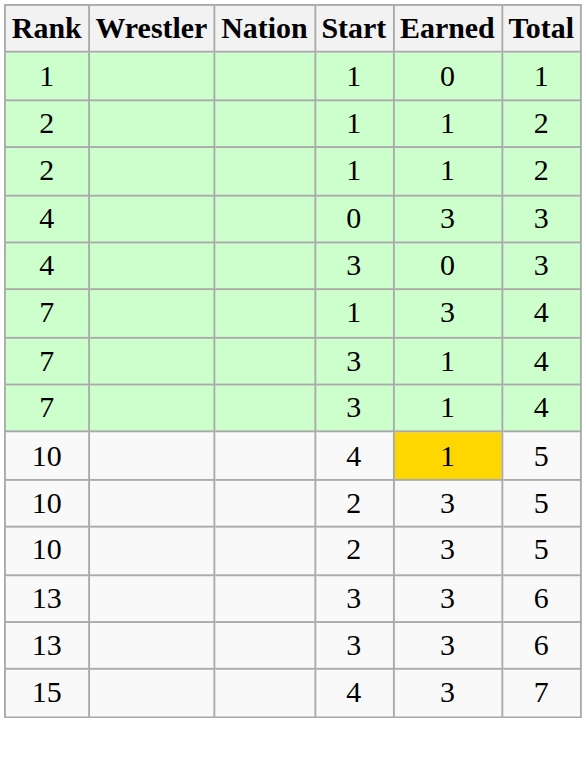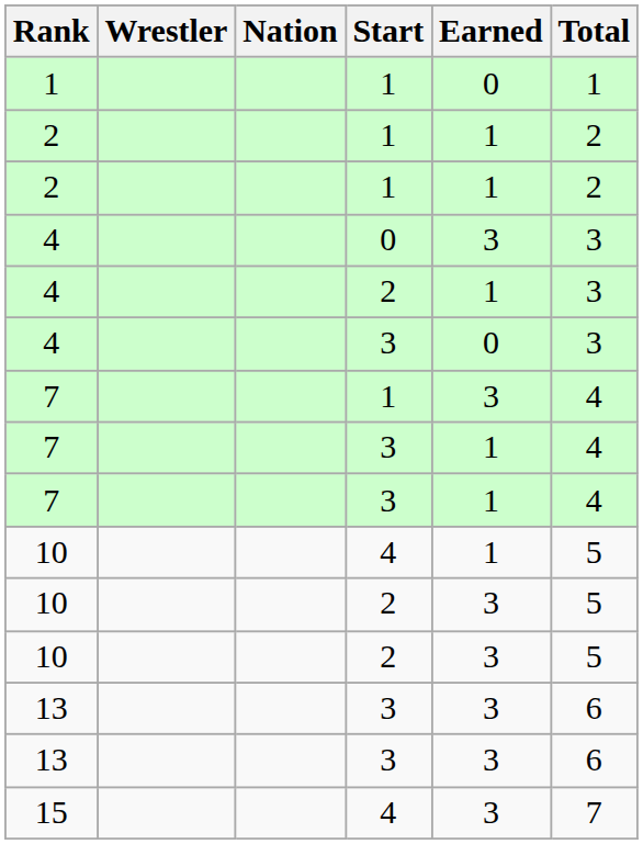 <table class="wikitable sortable" style="text-align:center;">
 <tr>
 <th>Rank</th>
 <th>Wrestler</th>
 <th>Nation</th>
 <th>Start</th>
 <th>Earned</th>
 <th>Total</th>
 </tr>
 <tr style="background:#cfc;">
 <td>1</td>
 <td align=left></td>
 <td align=left></td>
 <td>1</td>
 <td>0</td>
 <td>1</td>
 </tr>
 <tr style="background:#cfc;">
 <td>2</td>
 <td align=left></td>
 <td align=left></td>
 <td>1</td>
 <td>1</td>
 <td>2</td>
 </tr>
 <tr style="background:#cfc;">
 <td>2</td>
 <td align=left></td>
 <td align=left></td>
 <td>1</td>
 <td>1</td>
 <td>2</td>
 </tr>
 <tr style="background:#cfc;">
 <td>4</td>
 <td align=left></td>
 <td align=left></td>
 <td>0</td>
 <td>3</td>
 <td>3</td>
 </tr>
 <tr style="background:#cfc;">
 <td>4</td>
 <td align=left></td>
 <td align=left></td>
+<td>2</td>
+<td>1</td>
+<td>3</td>
+</tr>
+<tr style="background:#cfc;">
+<td>4</td>
+<td align=left></td>
+<td align=left></td>
 <td>3</td>
 <td>0</td>
 <td>3</td>
 </tr>
 <tr style="background:#cfc;">
 <td>7</td>
 <td align=left></td>
 <td align=left></td>
 <td>1</td>
 <td>3</td>
 <td>4</td>
 </tr>
 <tr style="background:#cfc;">
 <td>7</td>
 <td align=left></td>
 <td align=left></td>
 <td>3</td>
 <td>1</td>
 <td>4</td>
 </tr>
 <tr style="background:#cfc;">
 <td>7</td>
 <td align=left></td>
 <td align=left></td>
 <td>3</td>
 <td>1</td>
 <td>4</td>
 </tr>
 <tr>
 <td>10</td>
 <td align=left></td>
 <td align=left></td>
 <td>4</td>
-<td style="background: gold;">1</td>
+<td>1</td>
 <td>5</td>
 </tr>
 <tr>
 <td>10</td>
 <td align=left></td>
 <td align=left></td>
 <td>2</td>
 <td>3</td>
 <td>5</td>
 </tr>
 <tr>
 <td>10</td>
 <td align=left></td>
 <td align=left></td>
 <td>2</td>
 <td>3</td>
 <td>5</td>
 </tr>
 <tr>
 <td>13</td>
 <td align=left></td>
 <td align=left></td>
 <td>3</td>
 <td>3</td>
 <td>6</td>
 </tr>
 <tr>
 <td>13</td>
 <td align=left></td>
 <td align=left></td>
 <td>3</td>
 <td>3</td>
 <td>6</td>
 </tr>
 <tr>
 <td>15</td>
 <td align=left></td>
 <td align=left></td>
 <td>4</td>
 <td>3</td>
 <td>7</td>
 </tr>
 </table>
